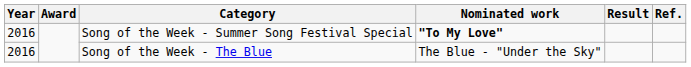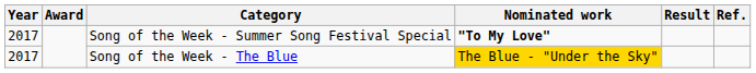 <table class="wikitable">
 <tr>
 <th>Year</th>
 <th>Award</th>
 <th>Category</th>
 <th>Nominated work</th>
 <th>Result</th>
 <th>Ref.</th>
 </tr>
 <tr>
-<td>2016</td>
+<td>2017</td>
 <td rowspan="2"></td>
 <td>Song of the Week -  Summer Song Festival Special</td>
 <td><strong>"To My Love"</strong></td>
 <td></td>
 <td></td>
 </tr>
 <tr>
-<td>2016</td>
+<td>2017</td>
 <td>Song of the Week - <a href='#'>The Blue</a></td>
-<td>The Blue - "Under the Sky"</td>
+<td style="background: gold;">The Blue - "Under the Sky"</td>
 <td></td>
 <td></td>
 </tr>
 </table>
